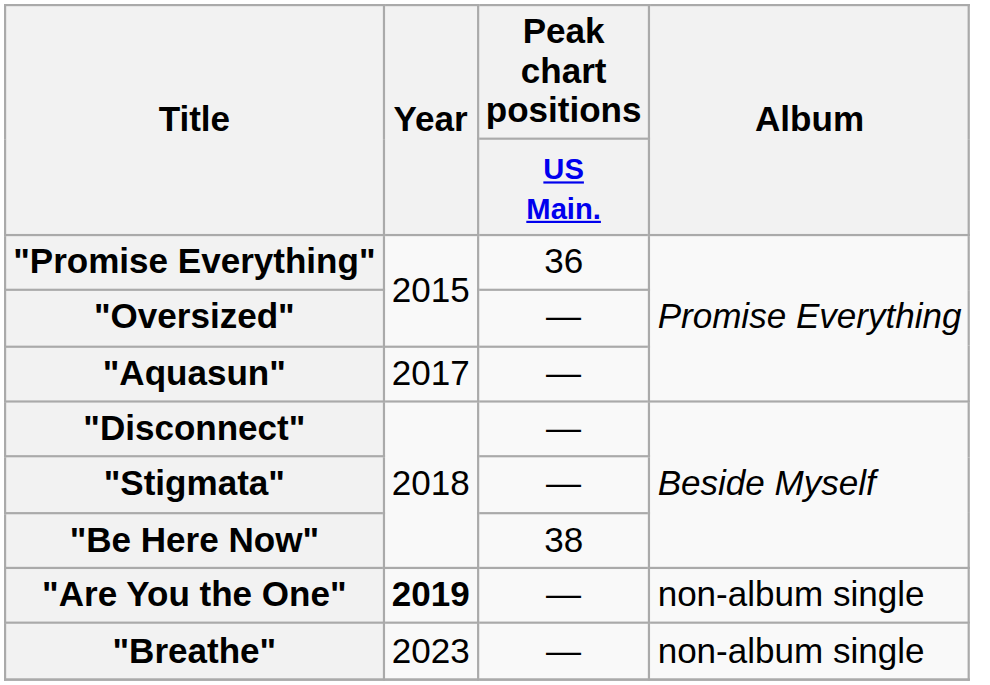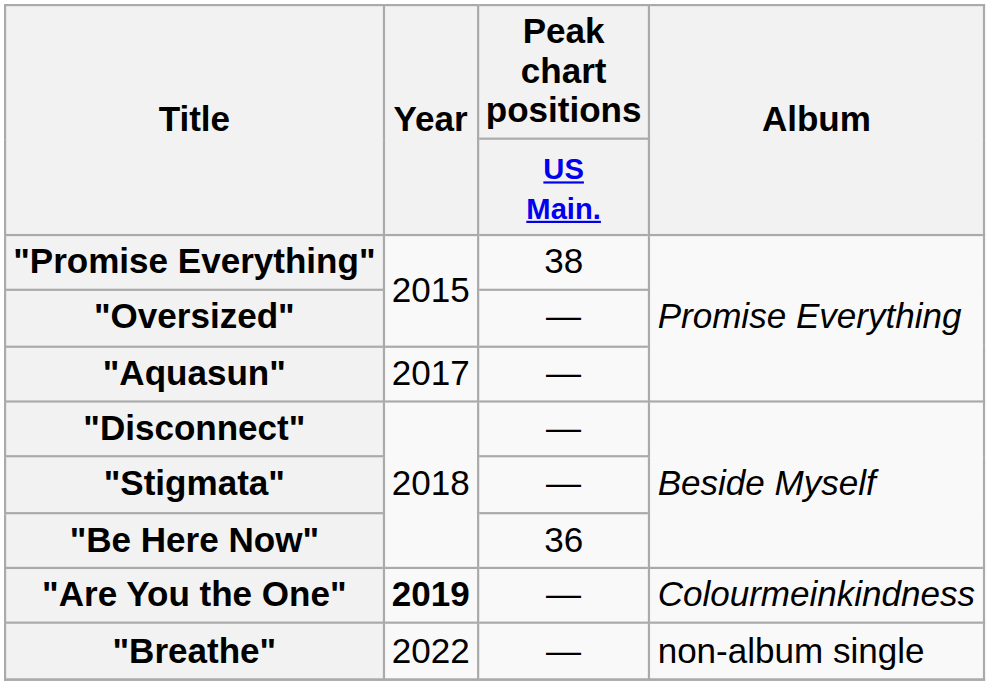 <table class="wikitable plainrowheaders" style="text-align:center;">
 <tr>
 <th scope="col" rowspan="2">Title</th>
 <th scope="col" rowspan="2">Year</th>
 <th scope="col" colspan="1">Peak chart<br>positions</th>
 <th scope="col" rowspan="2">Album</th>
 </tr>
 <tr>
 <th style="width:30px;"><small><a href='#'>US<br>Main.</a><br></small></th>
 </tr>
 <tr>
 <th scope="row">"Promise Everything"</th>
 <td rowspan="2">2015</td>
-<td>36</td>
+<td>38</td>
 <td rowspan="3" style="text-align:left; "><em>Promise Everything</em></td>
 </tr>
 <tr>
 <th scope="row">"Oversized"</th>
 <td>—</td>
 </tr>
 <tr>
 <th scope="row">"Aquasun"</th>
 <td>2017</td>
 <td>—</td>
 </tr>
 <tr>
 <th scope="row">"Disconnect"</th>
 <td rowspan="3">2018</td>
 <td>—</td>
 <td rowspan="3" style="text-align:left; "><em>Beside Myself</em></td>
 </tr>
 <tr>
 <th scope="row">"Stigmata"</th>
 <td>—</td>
 </tr>
 <tr>
 <th scope="row">"Be Here Now"</th>
-<td>38</td>
+<td>36</td>
 </tr>
 <tr>
 <th scope="row">"Are You the One"</th>
 <td><strong>2019</strong></td>
 <td>—</td>
-<td style="text-align:left; ">non-album single</td>
+<td style="text-align:left; "><em>Colourmeinkindness</em></td>
 </tr>
 <tr>
 <th scope="row">"Breathe"</th>
-<td>2023</td>
+<td>2022</td>
 <td>—</td>
 <td style="text-align:left; ">non-album single</td>
 </tr>
 <tr>
 </tr>
 </table>
